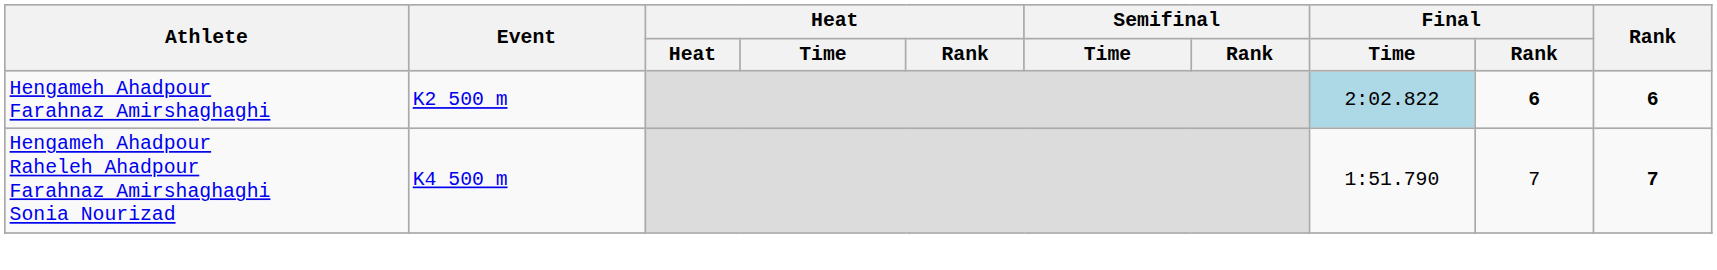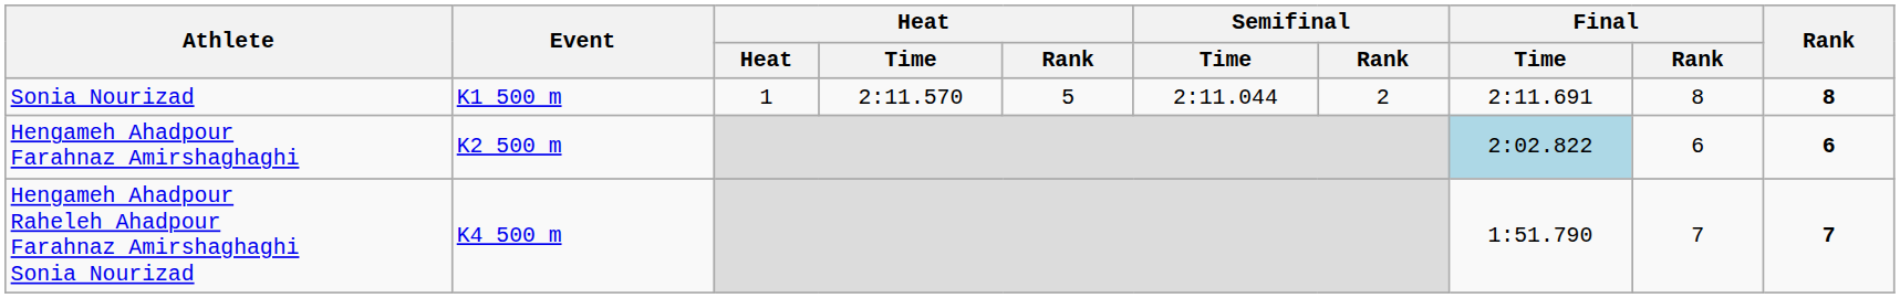 <table class="wikitable" width="80%" style="text-align:center; font-size:90%">
 <tr>
 <th rowspan="2" width="17%">Athlete</th>
 <th rowspan="2" width="10%">Event</th>
 <th colspan="3">Heat</th>
 <th colspan="2">Semifinal</th>
 <th colspan="2">Final</th>
 <th rowspan="2" width="5%">Rank</th>
 </tr>
 <tr>
 <th width="4%">Heat</th>
 <th width="7%">Time</th>
 <th width="5%">Rank</th>
 <th width="7%">Time</th>
 <th width="5%">Rank</th>
 <th width="7%">Time</th>
 <th width="5%">Rank</th>
 </tr>
 <tr>
+<td align="left"><a href='#'>Sonia Nourizad</a></td>
+<td align="left"><a href='#'>K1 500 m</a></td>
+<td>1</td>
+<td>2:11.570</td>
+<td>5 <strong></strong></td>
+<td>2:11.044</td>
+<td>2 <strong></strong></td>
+<td>2:11.691</td>
+<td>8</td>
+<td align=center><strong>8</strong></td>
+</tr>
+<tr>
 <td align="left"><a href='#'>Hengameh Ahadpour</a><br><a href='#'>Farahnaz Amirshaghaghi</a></td>
 <td align="left"><a href='#'>K2 500 m</a></td>
 <td colspan=5 bgcolor=#DCDCDC></td>
 <td style="background: lightblue;">2:02.822</td>
-<td><strong>6</strong></td>
+<td>6</td>
 <td align=center><strong>6</strong></td>
 </tr>
 <tr>
 <td align="left"><a href='#'>Hengameh Ahadpour</a><br><a href='#'>Raheleh Ahadpour</a><br><a href='#'>Farahnaz Amirshaghaghi</a><br><a href='#'>Sonia Nourizad</a></td>
 <td align="left"><a href='#'>K4 500 m</a></td>
 <td colspan=5 bgcolor=#DCDCDC></td>
 <td>1:51.790</td>
 <td>7</td>
 <td align=center><strong>7</strong></td>
 </tr>
 </table>
